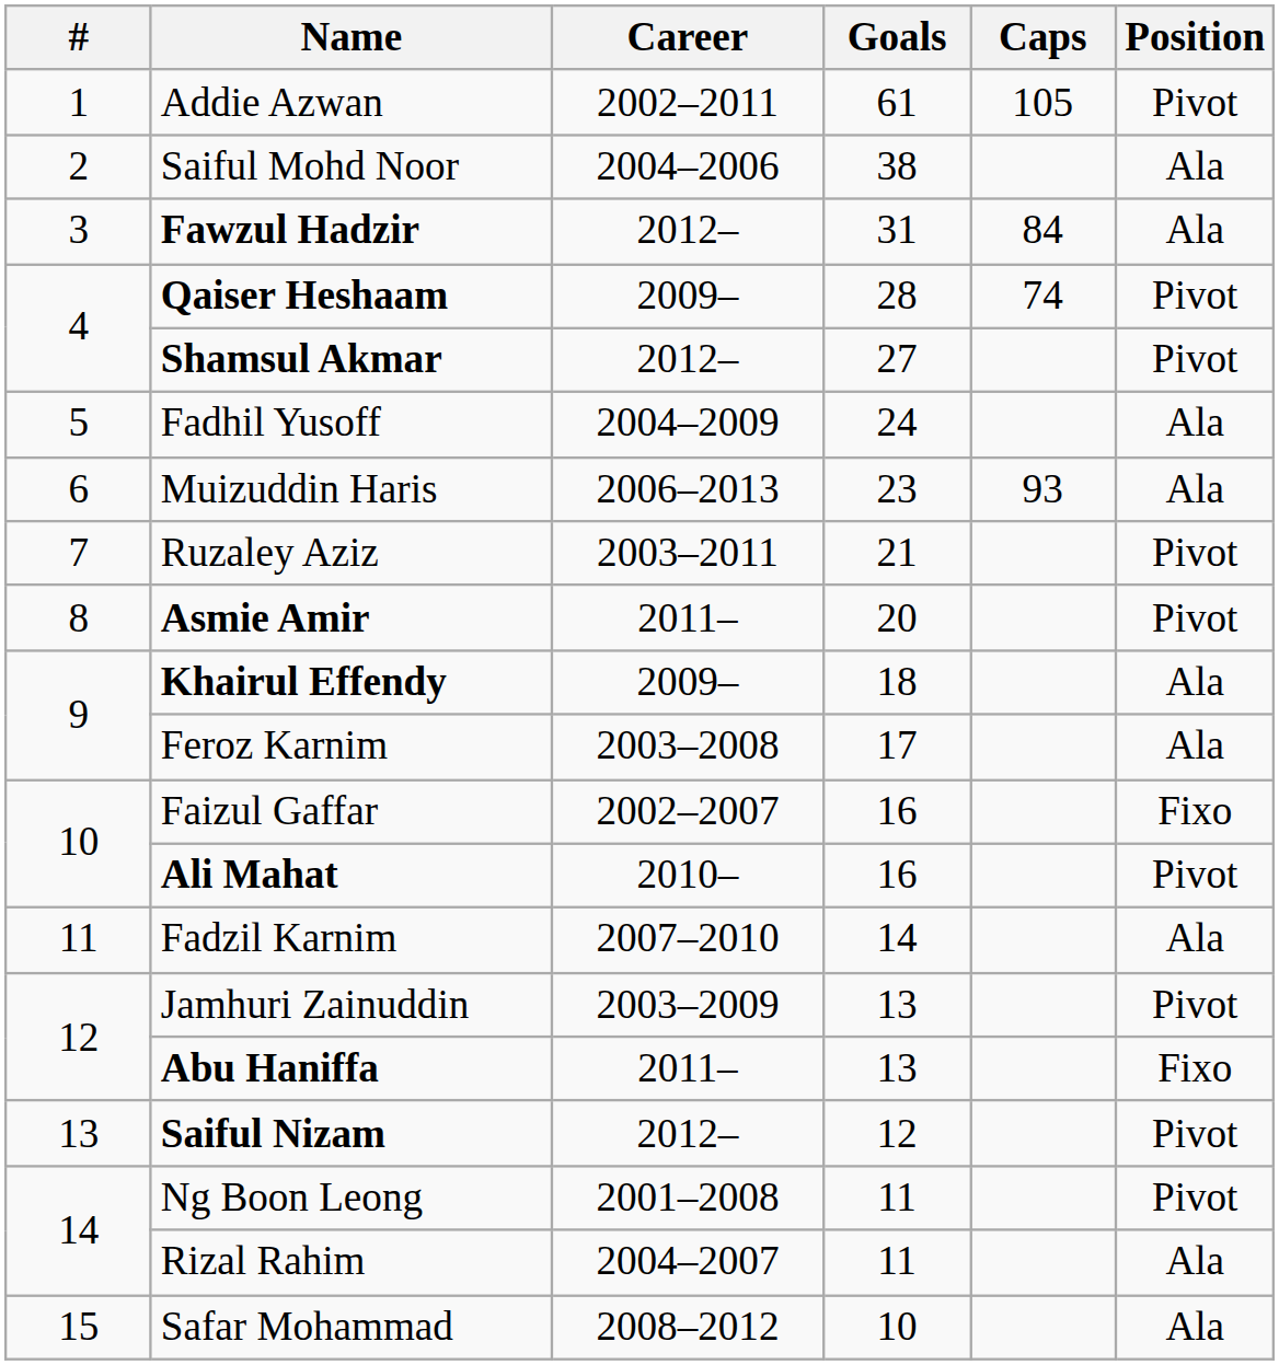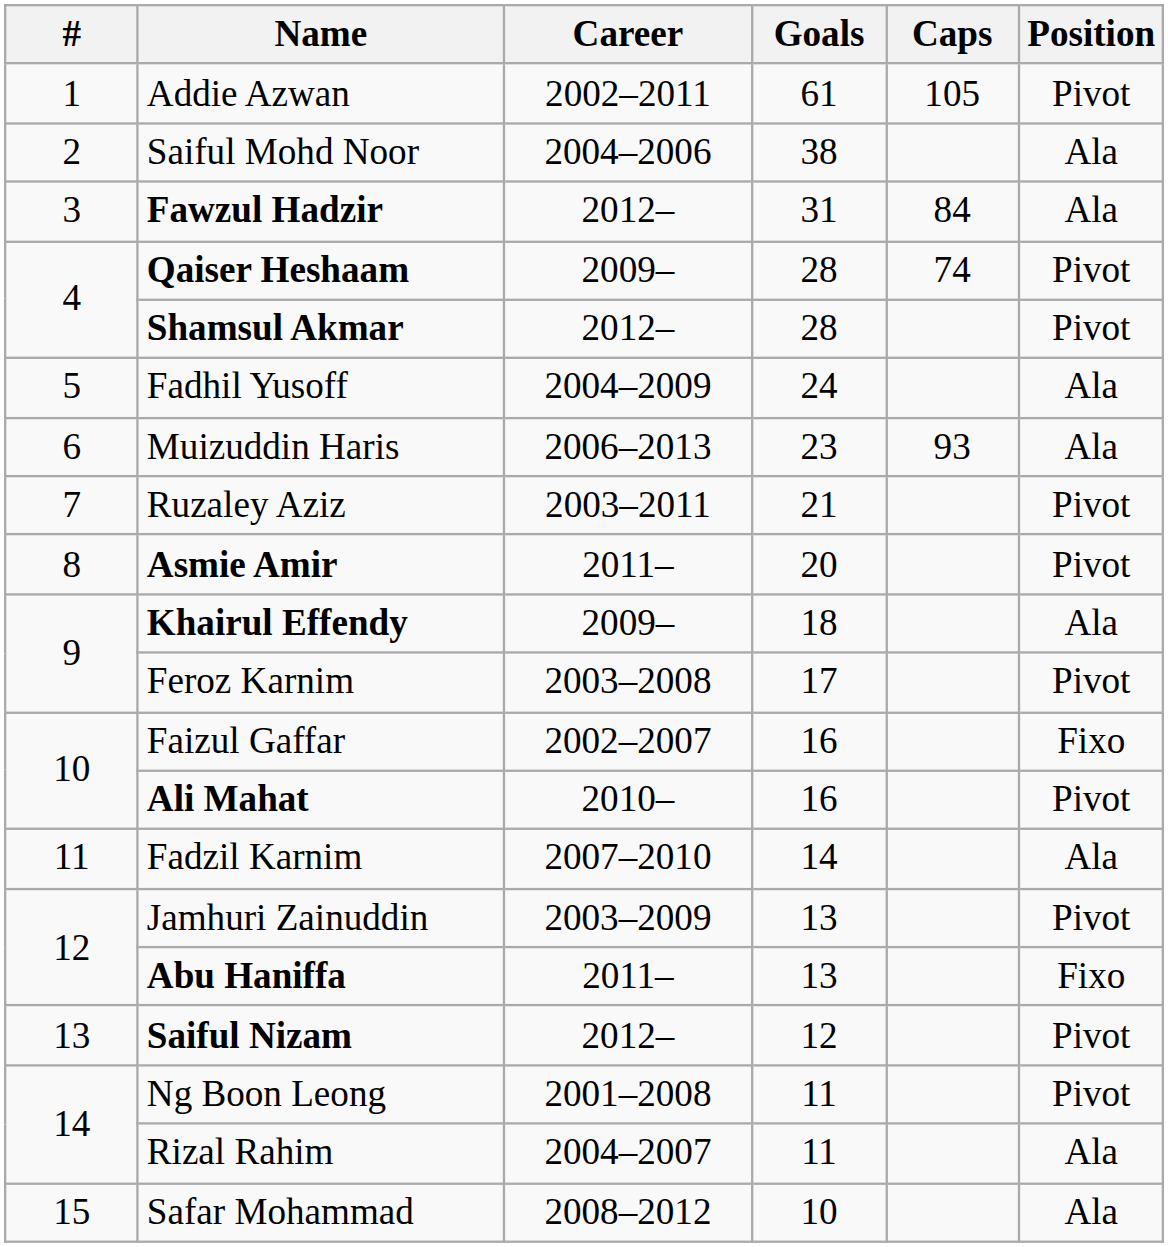 <table class="wikitable" style="text-align:center;">
 <tr>
 <th style="width:50px; text-align:center;">#</th>
 <th style="width:150px;">Name</th>
 <th style="width:100px;">Career</th>
 <th style="width:50px;">Goals</th>
 <th style="width:50px;">Caps</th>
 <th style="width:50px;">Position</th>
 </tr>
 <tr>
 <td>1</td>
 <td style="text-align:left;">Addie Azwan</td>
 <td>2002–2011</td>
 <td>61</td>
 <td>105</td>
 <td>Pivot</td>
 </tr>
 <tr>
 <td>2</td>
 <td style="text-align:left;">Saiful Mohd Noor</td>
 <td>2004–2006</td>
 <td>38</td>
 <td></td>
 <td>Ala</td>
 </tr>
 <tr>
 <td>3</td>
 <td style="text-align:left;"><strong>Fawzul Hadzir</strong></td>
 <td>2012–</td>
 <td>31</td>
 <td>84</td>
 <td>Ala</td>
 </tr>
 <tr>
 <td rowspan="2">4</td>
 <td style="text-align:left;"><strong>Qaiser Heshaam</strong></td>
 <td>2009–</td>
 <td>28</td>
 <td>74</td>
 <td>Pivot</td>
 </tr>
 <tr>
 <td style="text-align:left;"><strong>Shamsul Akmar</strong></td>
 <td>2012–</td>
-<td>27</td>
+<td>28</td>
 <td></td>
 <td>Pivot</td>
 </tr>
 <tr>
 <td>5</td>
 <td style="text-align:left;">Fadhil Yusoff</td>
 <td>2004–2009</td>
 <td>24</td>
 <td></td>
 <td>Ala</td>
 </tr>
 <tr>
 <td>6</td>
 <td style="text-align:left;">Muizuddin Haris</td>
 <td>2006–2013</td>
 <td>23</td>
 <td>93</td>
 <td>Ala</td>
 </tr>
 <tr>
 <td>7</td>
 <td style="text-align:left;">Ruzaley Aziz</td>
 <td>2003–2011</td>
 <td>21</td>
 <td></td>
 <td>Pivot</td>
 </tr>
 <tr>
 <td>8</td>
 <td style="text-align:left;"><strong>Asmie Amir</strong></td>
 <td>2011–</td>
 <td>20</td>
 <td></td>
 <td>Pivot</td>
 </tr>
 <tr>
 <td rowspan="2">9</td>
 <td style="text-align:left;"><strong>Khairul Effendy</strong></td>
 <td>2009–</td>
 <td>18</td>
 <td></td>
 <td>Ala</td>
 </tr>
 <tr>
 <td style="text-align:left;">Feroz Karnim</td>
 <td>2003–2008</td>
 <td>17</td>
 <td></td>
-<td>Ala</td>
+<td>Pivot</td>
 </tr>
 <tr>
 <td rowspan="2">10</td>
 <td style="text-align:left;">Faizul Gaffar</td>
 <td>2002–2007</td>
 <td>16</td>
 <td></td>
 <td>Fixo</td>
 </tr>
 <tr>
 <td style="text-align:left;"><strong>Ali Mahat</strong></td>
 <td>2010–</td>
 <td>16</td>
 <td></td>
 <td>Pivot</td>
 </tr>
 <tr>
 <td>11</td>
 <td style="text-align:left;">Fadzil Karnim</td>
 <td>2007–2010</td>
 <td>14</td>
 <td></td>
 <td>Ala</td>
 </tr>
 <tr>
 <td rowspan="2">12</td>
 <td style="text-align:left;">Jamhuri Zainuddin</td>
 <td>2003–2009</td>
 <td>13</td>
 <td></td>
 <td>Pivot</td>
 </tr>
 <tr>
 <td style="text-align:left;"><strong>Abu Haniffa</strong></td>
 <td>2011–</td>
 <td>13</td>
 <td></td>
 <td>Fixo</td>
 </tr>
 <tr>
 <td>13</td>
 <td style="text-align:left;"><strong>Saiful Nizam</strong></td>
 <td>2012–</td>
 <td>12</td>
 <td></td>
 <td>Pivot</td>
 </tr>
 <tr>
 <td rowspan="2">14</td>
 <td style="text-align:left;">Ng Boon Leong</td>
 <td>2001–2008</td>
 <td>11</td>
 <td></td>
 <td>Pivot</td>
 </tr>
 <tr>
 <td style="text-align:left;">Rizal Rahim</td>
 <td>2004–2007</td>
 <td>11</td>
 <td></td>
 <td>Ala</td>
 </tr>
 <tr>
 <td>15</td>
 <td style="text-align:left;">Safar Mohammad</td>
 <td>2008–2012</td>
 <td>10</td>
 <td></td>
 <td>Ala</td>
 </tr>
 </table>
